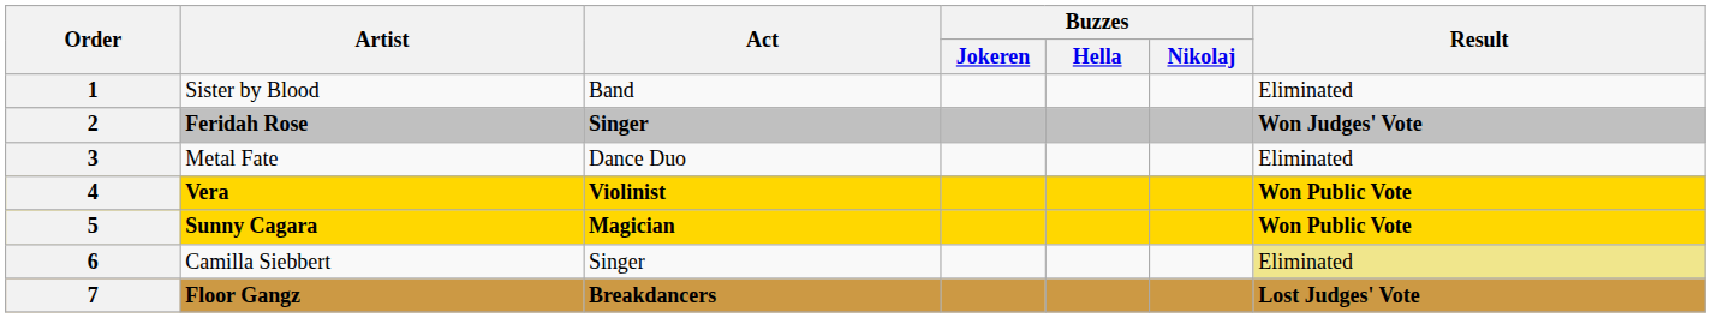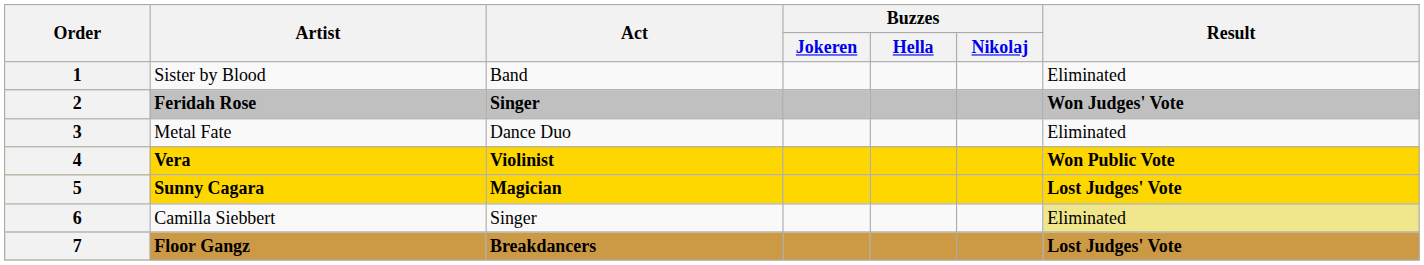 <table class="wikitable sortable" width="100%">
 <tr>
 <th rowspan="2">Order</th>
 <th rowspan="2" class="unsortable">Artist</th>
 <th rowspan="2" class="unsortable">Act</th>
 <th colspan="3" class="unsortable">Buzzes</th>
 <th rowspan="2">Result</th>
 </tr>
 <tr>
 <th width="70"><a href='#'>Jokeren</a></th>
 <th width="70"><a href='#'>Hella</a></th>
 <th width="70"><a href='#'>Nikolaj</a></th>
 </tr>
 <tr>
 <th>1</th>
 <td>Sister by Blood</td>
 <td>Band</td>
 <td align="center"></td>
 <td></td>
 <td align="center"></td>
 <td>Eliminated</td>
 </tr>
 <tr style="background:silver;">
 <th>2</th>
 <td><strong>Feridah Rose</strong></td>
 <td><strong>Singer</strong></td>
 <td align="center"></td>
 <td align="center"></td>
 <td align="center"></td>
 <td><strong>Won Judges' Vote</strong></td>
 </tr>
 <tr>
 <th>3</th>
 <td>Metal Fate</td>
 <td>Dance Duo</td>
 <td></td>
 <td align="center"></td>
 <td></td>
 <td>Eliminated</td>
 </tr>
 <tr style="background:gold;">
 <th>4</th>
 <td><strong>Vera</strong></td>
 <td><strong>Violinist</strong></td>
 <td></td>
 <td></td>
 <td></td>
 <td><strong>Won Public Vote</strong></td>
 </tr>
 <tr style="background:gold;">
 <th>5</th>
 <td><strong>Sunny Cagara</strong></td>
 <td><strong>Magician</strong></td>
 <td></td>
 <td></td>
 <td></td>
-<td><strong>Won Public Vote</strong></td>
+<td><strong>Lost Judges' Vote</strong></td>
 </tr>
 <tr>
 <th>6</th>
 <td>Camilla Siebbert</td>
 <td>Singer</td>
 <td align="center"></td>
 <td></td>
 <td align="center"></td>
 <td style="background: khaki;">Eliminated</td>
 </tr>
 <tr style="background:#c94;">
 <th>7</th>
 <td><strong>Floor Gangz</strong></td>
 <td><strong>Breakdancers</strong></td>
 <td></td>
 <td></td>
 <td></td>
 <td><strong>Lost Judges' Vote</strong></td>
 </tr>
 </table>
